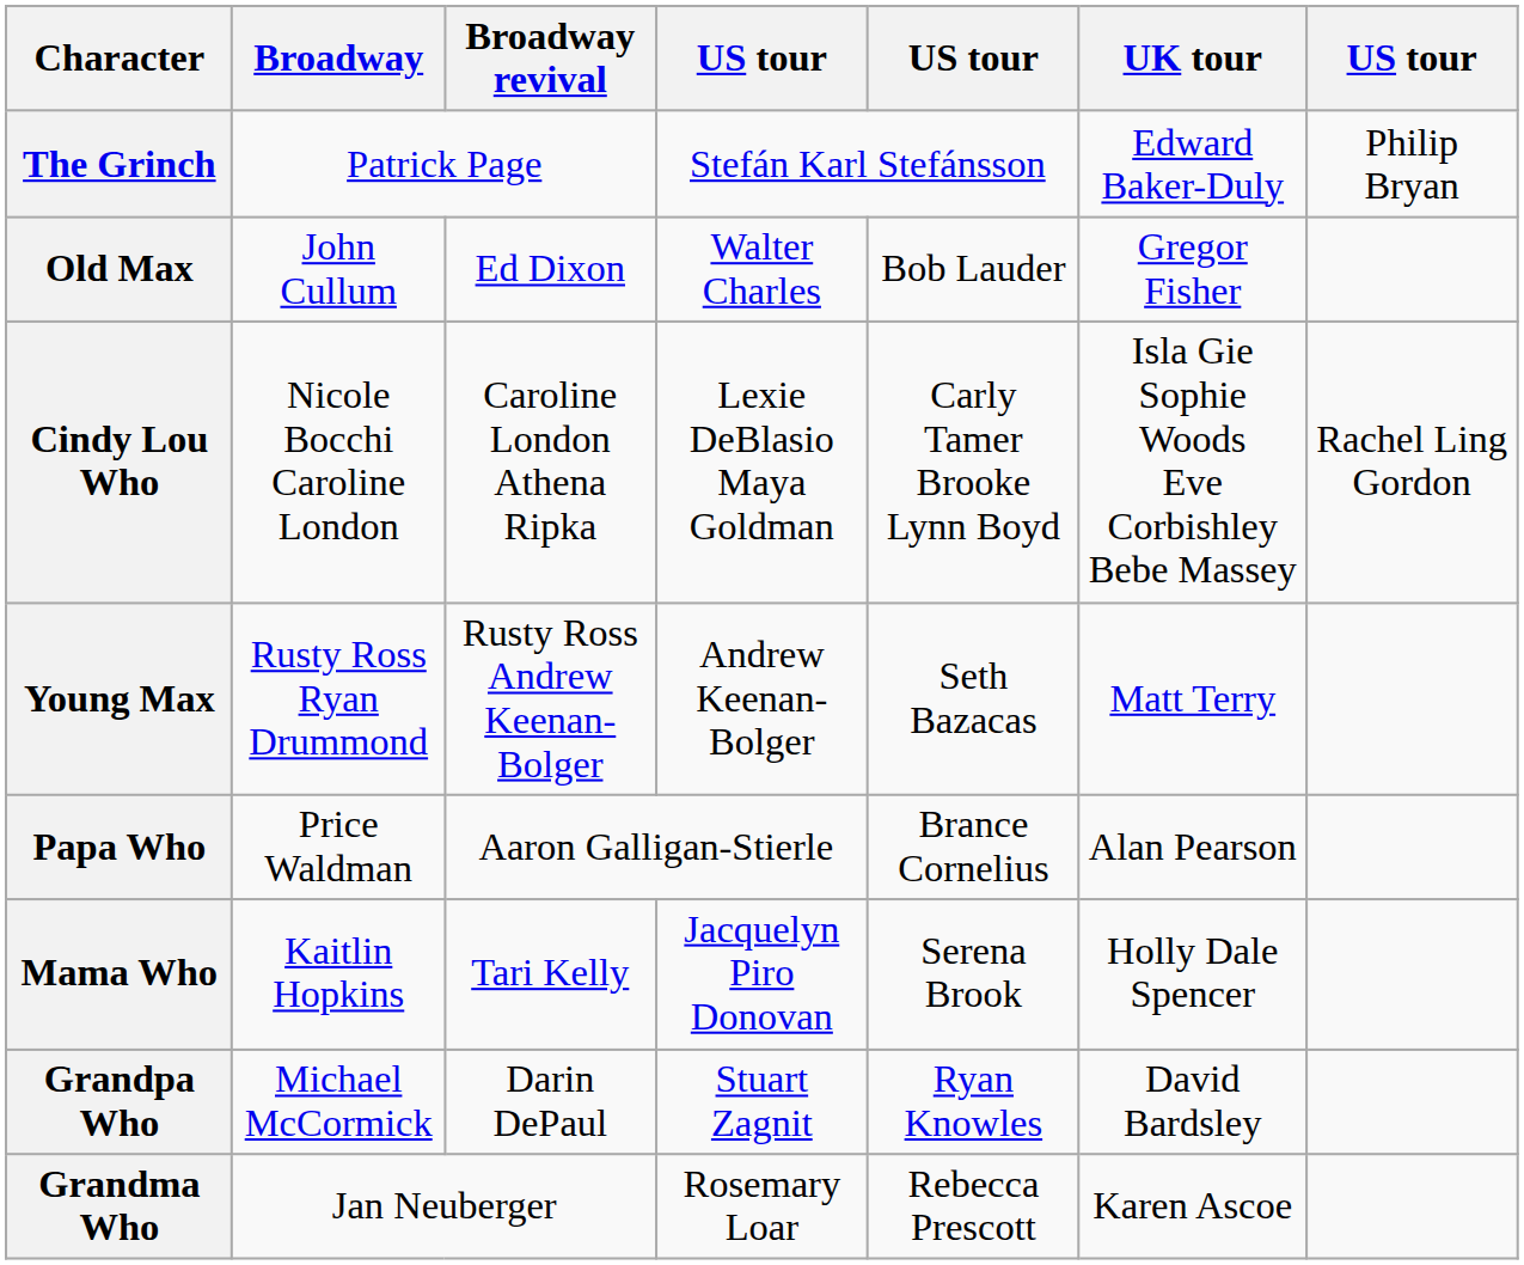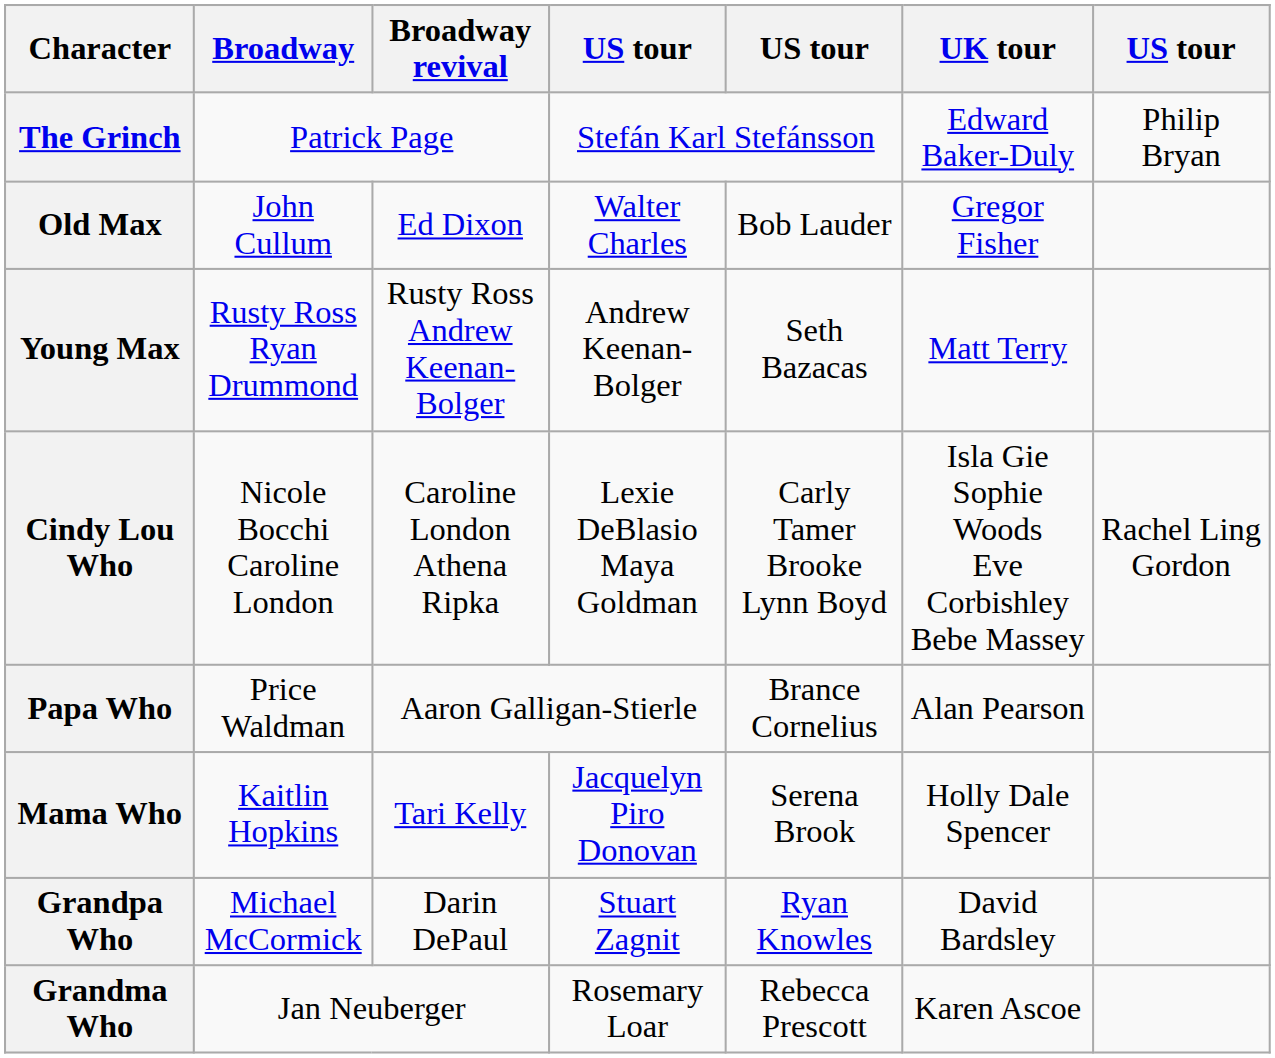 <table class="wikitable" width="100%">
 <tr>
 <th width="15%">Character</th>
 <th width="14%"><a href='#'>Broadway</a><br></th>
 <th width="14%">Broadway <a href='#'>revival</a><br></th>
 <th width="14%"><a href='#'>US</a> tour<br></th>
 <th width="14%">US tour<br></th>
 <th width="15%"><a href='#'>UK</a> tour<br></th>
 <th width="15%"><a href='#'>US</a> tour<br></th>
 </tr>
 <tr>
 <th><a href='#'>The Grinch</a></th>
 <td colspan="2" style="text-align:center;"><a href='#'>Patrick Page</a></td>
 <td colspan="2" style="text-align:center;"><a href='#'>Stefán Karl Stefánsson</a></td>
 <td style="text-align:center;"><a href='#'>Edward Baker-Duly</a></td>
 <td style="text-align:center;">Philip Bryan</td>
 </tr>
 <tr>
 <th>Old Max</th>
 <td style="text-align:center;"><a href='#'>John Cullum</a></td>
 <td style="text-align:center;"><a href='#'>Ed Dixon</a></td>
 <td style="text-align:center;"><a href='#'>Walter Charles</a></td>
 <td style="text-align:center;">Bob Lauder</td>
 <td style="text-align:center;"><a href='#'>Gregor Fisher</a></td>
 <td style="text-align:center;"></td>
 </tr>
 <tr>
+<th>Young Max</th>
+<td style="text-align:center;"><a href='#'>Rusty Ross</a><br><a href='#'>Ryan Drummond</a></td>
+<td style="text-align:center;">Rusty Ross<br><a href='#'>Andrew Keenan-Bolger</a></td>
+<td style="text-align:center;">Andrew Keenan-Bolger</td>
+<td style="text-align:center;">Seth Bazacas</td>
+<td style="text-align:center;"><a href='#'>Matt Terry</a></td>
+<td style="text-align:center;"></td>
+</tr>
+<tr>
 <th>Cindy Lou Who</th>
 <td style="text-align:center;">Nicole Bocchi<br>Caroline London</td>
 <td style="text-align:center;">Caroline London<br>Athena Ripka</td>
 <td style="text-align:center;">Lexie DeBlasio<br>Maya Goldman</td>
 <td style="text-align:center;">Carly Tamer<br>Brooke Lynn Boyd</td>
 <td style="text-align:center;">Isla Gie<br>Sophie Woods<br>Eve Corbishley<br>Bebe Massey</td>
 <td style="text-align:center;">Rachel Ling Gordon</td>
-</tr>
-<tr>
-<th>Young Max</th>
-<td style="text-align:center;"><a href='#'>Rusty Ross</a><br><a href='#'>Ryan Drummond</a></td>
-<td style="text-align:center;">Rusty Ross<br><a href='#'>Andrew Keenan-Bolger</a></td>
-<td style="text-align:center;">Andrew Keenan-Bolger</td>
-<td style="text-align:center;">Seth Bazacas</td>
-<td style="text-align:center;"><a href='#'>Matt Terry</a></td>
-<td style="text-align:center;"></td>
 </tr>
 <tr>
 <th>Papa Who</th>
 <td style="text-align:center;">Price Waldman</td>
 <td colspan="2" style="text-align:center;">Aaron Galligan-Stierle</td>
 <td style="text-align:center;">Brance Cornelius</td>
 <td style="text-align:center;">Alan Pearson</td>
 <td style="text-align:center;"></td>
 </tr>
 <tr>
 <th>Mama Who</th>
 <td style="text-align:center;"><a href='#'>Kaitlin Hopkins</a></td>
 <td style="text-align:center;"><a href='#'>Tari Kelly</a></td>
 <td style="text-align:center;"><a href='#'>Jacquelyn Piro Donovan</a></td>
 <td style="text-align:center;">Serena Brook</td>
 <td style="text-align:center;">Holly Dale Spencer</td>
 <td style="text-align:center;"></td>
 </tr>
 <tr>
 <th>Grandpa Who</th>
 <td style="text-align:center;"><a href='#'>Michael McCormick</a></td>
 <td style="text-align:center;">Darin DePaul</td>
 <td style="text-align:center;"><a href='#'>Stuart Zagnit</a></td>
 <td style="text-align:center;"><a href='#'>Ryan Knowles</a></td>
 <td style="text-align:center;">David Bardsley</td>
 <td style="text-align:center;"></td>
 </tr>
 <tr>
 <th>Grandma Who</th>
 <td colspan="2" style="text-align:center;">Jan Neuberger</td>
 <td style="text-align:center;">Rosemary Loar</td>
 <td style="text-align:center;">Rebecca Prescott</td>
 <td style="text-align:center;">Karen Ascoe</td>
 <td style="text-align:center;"></td>
 </tr>
 </table>
